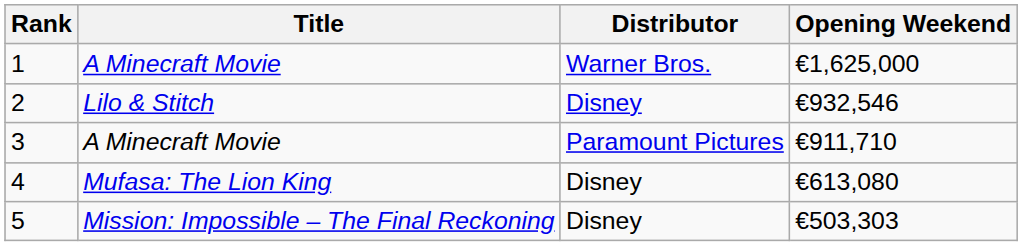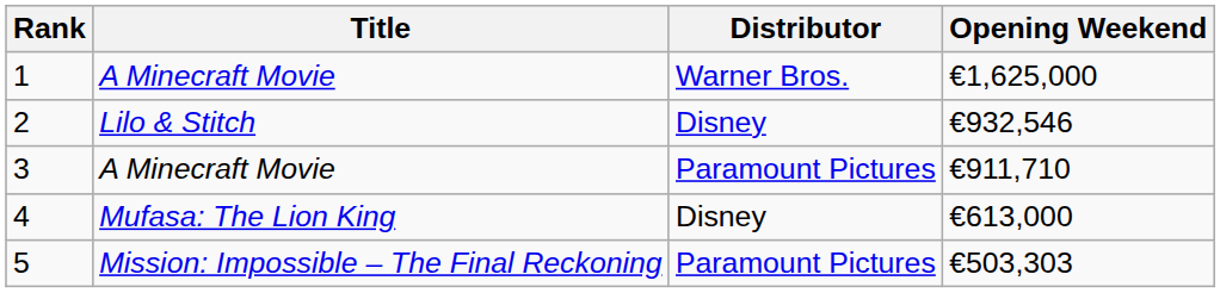 <table class="wikitable sortable" style="margin:auto; margin:auto;">
 <tr>
 <th>Rank</th>
 <th>Title</th>
 <th>Distributor</th>
 <th>Opening Weekend</th>
 </tr>
 <tr>
 <td>1</td>
 <td><em><a href='#'>A Minecraft Movie</a> </em></td>
 <td><a href='#'>Warner Bros.</a></td>
 <td>€1,625,000</td>
 </tr>
 <tr>
 <td>2</td>
 <td><em><a href='#'>Lilo & Stitch</a> </em></td>
 <td><a href='#'>Disney</a></td>
 <td>€932,546</td>
 </tr>
 <tr>
 <td>3</td>
 <td><em>A Minecraft Movie</em></td>
 <td><a href='#'>Paramount Pictures</a></td>
 <td>€911,710</td>
 </tr>
 <tr>
 <td>4</td>
 <td><em><a href='#'>Mufasa: The Lion King</a> </em></td>
 <td>Disney</td>
-<td>€613,080</td>
+<td>€613,000</td>
 </tr>
 <tr>
 <td>5</td>
 <td><em><a href='#'>Mission: Impossible – The Final Reckoning</a> </em></td>
-<td>Disney</td>
+<td><a href='#'>Paramount Pictures</a></td>
 <td>€503,303</td>
 </tr>
 </table>
